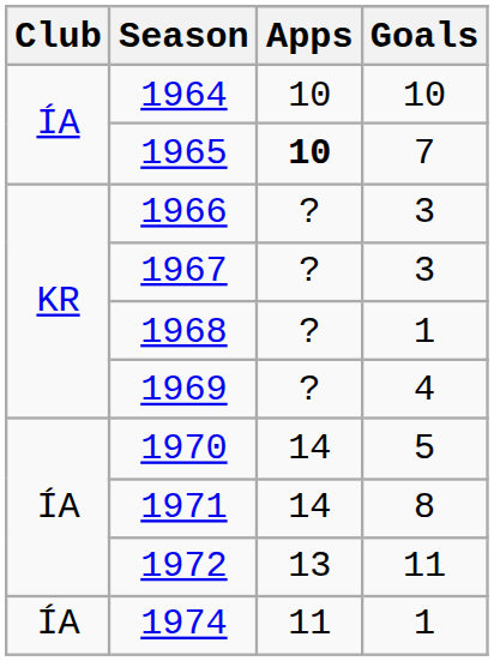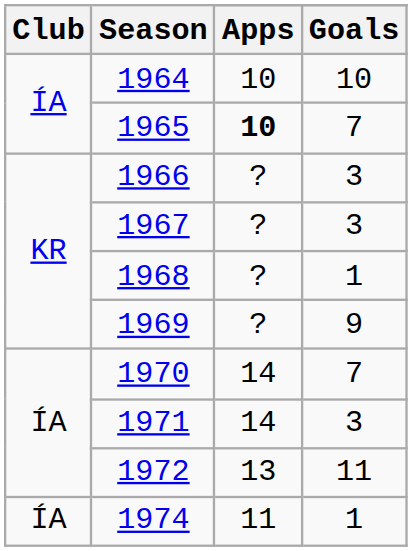 <table class="wikitable" style="text-align:center">
 <tr>
 <th rowspan="2">Club</th>
 <th rowspan="2">Season</th>
 </tr>
 <tr>
 <th>Apps</th>
 <th>Goals</th>
 </tr>
 <tr>
 <td rowspan="2"><a href='#'>ÍA</a></td>
 <td><a href='#'>1964</a></td>
 <td>10</td>
 <td>10</td>
 </tr>
 <tr>
 <td><a href='#'>1965</a></td>
 <td><strong>10</strong></td>
 <td>7</td>
 </tr>
 <tr>
 <td rowspan="4"><a href='#'>KR</a></td>
 <td><a href='#'>1966</a></td>
 <td>?</td>
 <td>3</td>
 </tr>
 <tr>
 <td><a href='#'>1967</a></td>
 <td>?</td>
 <td>3</td>
 </tr>
 <tr>
 <td><a href='#'>1968</a></td>
 <td>?</td>
 <td>1</td>
 </tr>
 <tr>
 <td><a href='#'>1969</a></td>
 <td>?</td>
-<td>4</td>
+<td>9</td>
 </tr>
 <tr>
 <td rowspan="3">ÍA</td>
 <td><a href='#'>1970</a></td>
 <td>14</td>
-<td>5</td>
+<td>7</td>
 </tr>
 <tr>
 <td><a href='#'>1971</a></td>
 <td>14</td>
-<td>8</td>
+<td>3</td>
 </tr>
 <tr>
 <td><a href='#'>1972</a></td>
 <td>13</td>
 <td>11</td>
 </tr>
 <tr>
 <td>ÍA</td>
 <td><a href='#'>1974</a></td>
 <td>11</td>
 <td>1</td>
 </tr>
 </table>
